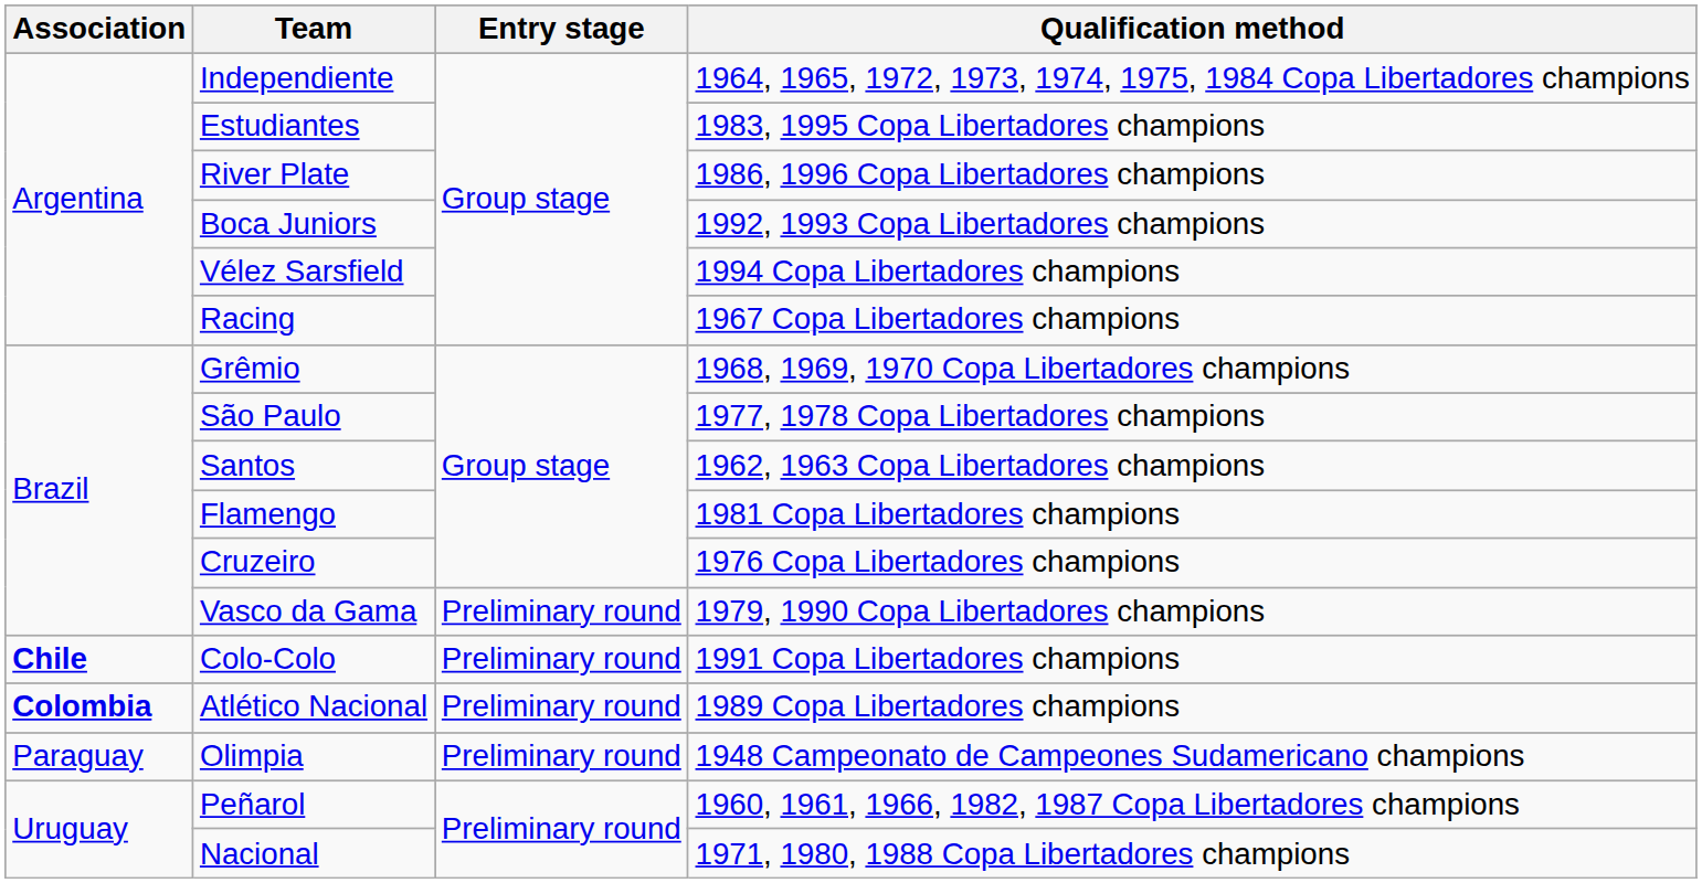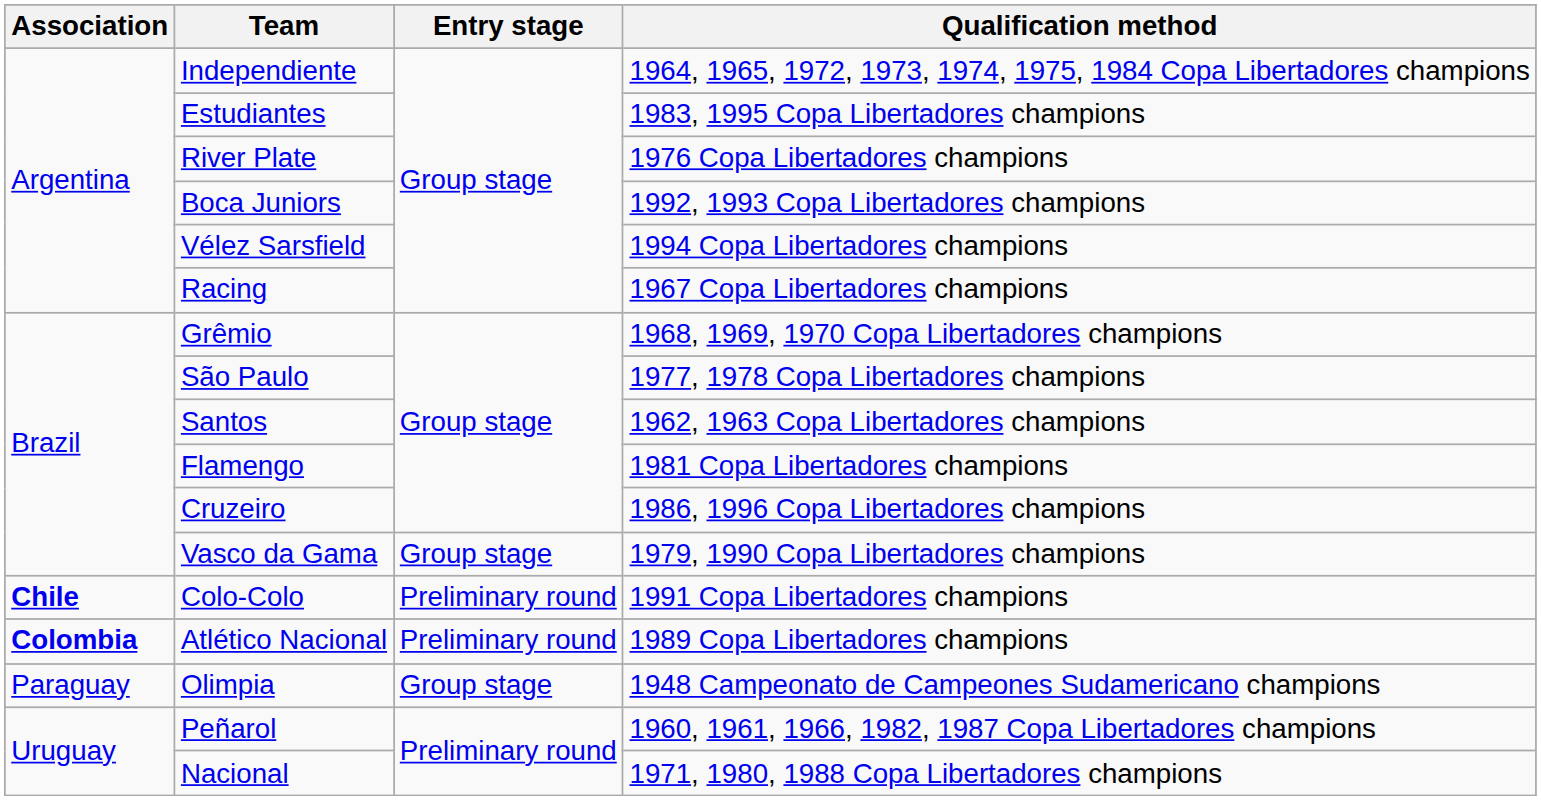 <table class="wikitable">
 <tr>
 <th>Association</th>
 <th>Team </th>
 <th>Entry stage</th>
 <th>Qualification method</th>
 </tr>
 <tr>
 <td rowspan=6> <a href='#'>Argentina</a><br></td>
 <td><a href='#'>Independiente</a> </td>
 <td rowspan=6><a href='#'>Group stage</a></td>
 <td><a href='#'>1964</a>, <a href='#'>1965</a>, <a href='#'>1972</a>, <a href='#'>1973</a>, <a href='#'>1974</a>, <a href='#'>1975</a>, <a href='#'>1984 Copa Libertadores</a> champions</td>
 </tr>
 <tr>
 <td><a href='#'>Estudiantes</a> </td>
 <td><a href='#'>1983</a>, <a href='#'>1995 Copa Libertadores</a> champions</td>
 </tr>
 <tr>
 <td><a href='#'>River Plate</a> </td>
-<td><a href='#'>1986</a>, <a href='#'>1996 Copa Libertadores</a> champions</td>
+<td><a href='#'>1976 Copa Libertadores</a> champions</td>
 </tr>
 <tr>
 <td><a href='#'>Boca Juniors</a> </td>
 <td><a href='#'>1992</a>, <a href='#'>1993 Copa Libertadores</a> champions</td>
 </tr>
 <tr>
 <td><a href='#'>Vélez Sarsfield</a> </td>
 <td><a href='#'>1994 Copa Libertadores</a> champions</td>
 </tr>
 <tr>
 <td><a href='#'>Racing</a> </td>
 <td><a href='#'>1967 Copa Libertadores</a> champions</td>
 </tr>
 <tr>
 <td rowspan=6> <a href='#'>Brazil</a><br></td>
 <td><a href='#'>Grêmio</a> </td>
 <td rowspan=5><a href='#'>Group stage</a></td>
 <td><a href='#'>1968</a>, <a href='#'>1969</a>, <a href='#'>1970 Copa Libertadores</a> champions</td>
 </tr>
 <tr>
 <td><a href='#'>São Paulo</a> </td>
 <td><a href='#'>1977</a>, <a href='#'>1978 Copa Libertadores</a> champions</td>
 </tr>
 <tr>
 <td><a href='#'>Santos</a> </td>
 <td><a href='#'>1962</a>, <a href='#'>1963 Copa Libertadores</a> champions</td>
 </tr>
 <tr>
 <td><a href='#'>Flamengo</a> </td>
 <td><a href='#'>1981 Copa Libertadores</a> champions</td>
 </tr>
 <tr>
 <td><a href='#'>Cruzeiro</a> </td>
-<td><a href='#'>1976 Copa Libertadores</a> champions</td>
+<td><a href='#'>1986</a>, <a href='#'>1996 Copa Libertadores</a> champions</td>
 </tr>
 <tr>
 <td><a href='#'>Vasco da Gama</a> </td>
-<td><a href='#'>Preliminary round</a></td>
+<td><a href='#'>Group stage</a></td>
 <td><a href='#'>1979</a>, <a href='#'>1990 Copa Libertadores</a> champions</td>
 </tr>
 <tr>
 <td><strong> <a href='#'>Chile</a><br></strong></td>
 <td><a href='#'>Colo-Colo</a> </td>
 <td><a href='#'>Preliminary round</a></td>
 <td><a href='#'>1991 Copa Libertadores</a> champions</td>
 </tr>
 <tr>
 <td><strong> <a href='#'>Colombia</a><br></strong></td>
 <td><a href='#'>Atlético Nacional</a> </td>
 <td><a href='#'>Preliminary round</a></td>
 <td><a href='#'>1989 Copa Libertadores</a> champions</td>
 </tr>
 <tr>
 <td> <a href='#'>Paraguay</a><br></td>
 <td><a href='#'>Olimpia</a> </td>
-<td><a href='#'>Preliminary round</a></td>
+<td><a href='#'>Group stage</a></td>
 <td><a href='#'>1948 Campeonato de Campeones Sudamericano</a> champions</td>
 </tr>
 <tr>
 <td rowspan=2> <a href='#'>Uruguay</a><br></td>
 <td><a href='#'>Peñarol</a> </td>
 <td rowspan=2><a href='#'>Preliminary round</a></td>
 <td><a href='#'>1960</a>, <a href='#'>1961</a>, <a href='#'>1966</a>, <a href='#'>1982</a>, <a href='#'>1987 Copa Libertadores</a> champions</td>
 </tr>
 <tr>
 <td><a href='#'>Nacional</a> </td>
 <td><a href='#'>1971</a>, <a href='#'>1980</a>, <a href='#'>1988 Copa Libertadores</a> champions</td>
 </tr>
 </table>
